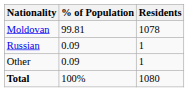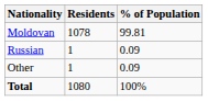 <table class="wikitable">
 <tr>
 <th>Nationality</th>
+<th>Residents</th>
 <th>% of Population</th>
-<th>Residents</th>
 </tr>
 <tr>
 <td><a href='#'>Moldovan</a></td>
+<td>1078</td>
 <td>99.81</td>
-<td>1078</td>
 </tr>
 <tr>
 <td><a href='#'>Russian</a></td>
+<td>1</td>
 <td>0.09</td>
-<td>1</td>
 </tr>
 <tr>
 <td>Other</td>
+<td>1</td>
 <td>0.09</td>
-<td>1</td>
 </tr>
 <tr>
 <td><strong>Total</strong></td>
+<td>1080</td>
 <td>100%</td>
-<td>1080</td>
 </tr>
 </table>
